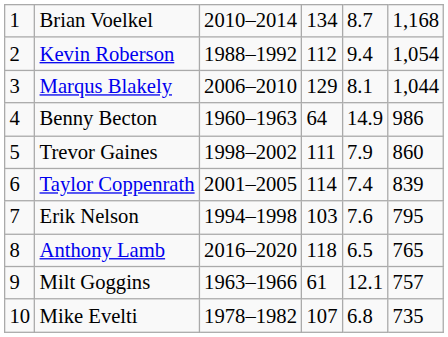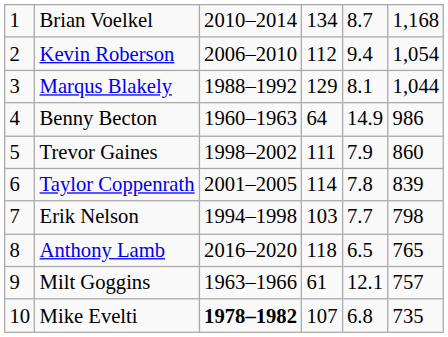 <table class="wikitable">
 <tr>
 <td>1</td>
 <td>Brian Voelkel</td>
 <td>2010–2014</td>
 <td>134</td>
 <td>8.7</td>
 <td>1,168</td>
 </tr>
 <tr>
 <td>2</td>
 <td><a href='#'>Kevin Roberson</a></td>
-<td>1988–1992</td>
+<td>2006–2010</td>
 <td>112</td>
 <td>9.4</td>
 <td>1,054</td>
 </tr>
 <tr>
 <td>3</td>
 <td><a href='#'>Marqus Blakely</a></td>
-<td>2006–2010</td>
+<td>1988–1992</td>
 <td>129</td>
 <td>8.1</td>
 <td>1,044</td>
 </tr>
 <tr>
 <td>4</td>
 <td>Benny Becton</td>
 <td>1960–1963</td>
 <td>64</td>
 <td>14.9</td>
 <td>986</td>
 </tr>
 <tr>
 <td>5</td>
 <td>Trevor Gaines</td>
 <td>1998–2002</td>
 <td>111</td>
 <td>7.9</td>
 <td>860</td>
 </tr>
 <tr>
 <td>6</td>
 <td><a href='#'>Taylor Coppenrath</a></td>
 <td>2001–2005</td>
 <td>114</td>
-<td>7.4</td>
+<td>7.8</td>
 <td>839</td>
 </tr>
 <tr>
 <td>7</td>
 <td>Erik Nelson</td>
 <td>1994–1998</td>
 <td>103</td>
-<td>7.6</td>
-<td>795</td>
+<td>7.7</td>
+<td>798</td>
 </tr>
 <tr>
 <td>8</td>
 <td><a href='#'>Anthony Lamb</a></td>
 <td>2016–2020</td>
 <td>118</td>
 <td>6.5</td>
 <td>765</td>
 </tr>
 <tr>
 <td>9</td>
 <td>Milt Goggins</td>
 <td>1963–1966</td>
 <td>61</td>
 <td>12.1</td>
 <td>757</td>
 </tr>
 <tr>
 <td>10</td>
 <td>Mike Evelti</td>
-<td>1978–1982</td>
+<td><strong>1978–1982</strong></td>
 <td>107</td>
 <td>6.8</td>
 <td>735</td>
 </tr>
 </table>
